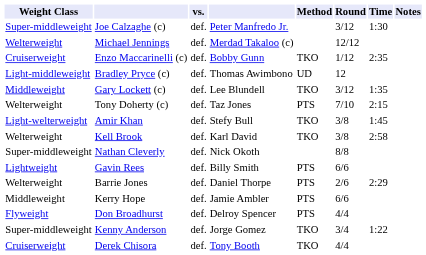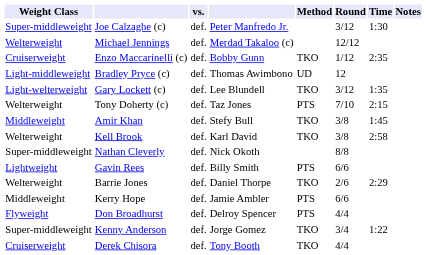 <table class="toccolours" style="font-size: 85%;">
 <tr>
 <th style="background:#e6e8fa; color:#000; text-align:center;">Weight Class</th>
 <th style="background:#e6e8fa; color:#000; text-align:center;"></th>
 <th style="background:#e6e8fa; color:#000; text-align:center;">vs.</th>
 <th style="background:#e6e8fa; color:#000; text-align:center;"></th>
 <th style="background:#e6e8fa; color:#000; text-align:center;">Method</th>
 <th style="background:#e6e8fa; color:#000; text-align:center;">Round</th>
 <th style="background:#e6e8fa; color:#000; text-align:center;">Time</th>
 <th style="background:#e6e8fa; color:#000; text-align:center;">Notes</th>
 </tr>
 <tr>
 <td><a href='#'>Super-middleweight</a></td>
 <td><a href='#'>Joe Calzaghe</a> (c)</td>
 <td>def.</td>
 <td><a href='#'>Peter Manfredo Jr.</a></td>
 <td></td>
 <td>3/12</td>
 <td>1:30</td>
 <td></td>
 </tr>
 <tr>
 <td><a href='#'>Welterweight</a></td>
 <td><a href='#'>Michael Jennings</a></td>
 <td>def.</td>
 <td><a href='#'>Merdad Takaloo</a> (c)</td>
 <td></td>
 <td>12/12</td>
 <td></td>
 <td></td>
 </tr>
 <tr>
 <td><a href='#'>Cruiserweight</a></td>
 <td><a href='#'>Enzo Maccarinelli</a> (c)</td>
 <td>def.</td>
 <td><a href='#'>Bobby Gunn</a></td>
 <td>TKO</td>
 <td>1/12</td>
 <td>2:35</td>
 <td></td>
 </tr>
 <tr>
 <td><a href='#'>Light-middleweight</a></td>
 <td><a href='#'>Bradley Pryce</a> (c)</td>
 <td>def.</td>
 <td>Thomas Awimbono</td>
 <td>UD</td>
 <td>12</td>
 <td></td>
 <td></td>
 </tr>
 <tr>
-<td><a href='#'>Middleweight</a></td>
+<td><a href='#'>Light-welterweight</a></td>
 <td><a href='#'>Gary Lockett</a> (c)</td>
 <td>def.</td>
 <td>Lee Blundell</td>
 <td>TKO</td>
 <td>3/12</td>
 <td>1:35</td>
 <td></td>
 </tr>
 <tr>
 <td>Welterweight</td>
 <td>Tony Doherty (c)</td>
 <td>def.</td>
 <td>Taz Jones</td>
 <td>PTS</td>
 <td>7/10</td>
 <td>2:15</td>
 <td></td>
 </tr>
 <tr>
-<td><a href='#'>Light-welterweight</a></td>
+<td><a href='#'>Middleweight</a></td>
 <td><a href='#'>Amir Khan</a></td>
 <td>def.</td>
 <td>Stefy Bull</td>
 <td>TKO</td>
 <td>3/8</td>
 <td>1:45</td>
 <td></td>
 </tr>
 <tr>
 <td>Welterweight</td>
 <td><a href='#'>Kell Brook</a></td>
 <td>def.</td>
 <td>Karl David</td>
 <td>TKO</td>
 <td>3/8</td>
 <td>2:58</td>
 <td></td>
 </tr>
 <tr>
 <td>Super-middleweight</td>
 <td><a href='#'>Nathan Cleverly</a></td>
 <td>def.</td>
 <td>Nick Okoth</td>
 <td></td>
 <td>8/8</td>
 <td></td>
 <td></td>
 </tr>
 <tr>
 <td><a href='#'>Lightweight</a></td>
 <td><a href='#'>Gavin Rees</a></td>
 <td>def.</td>
 <td>Billy Smith</td>
 <td>PTS</td>
 <td>6/6</td>
 <td></td>
 <td></td>
 </tr>
 <tr>
 <td>Welterweight</td>
 <td>Barrie Jones</td>
 <td>def.</td>
 <td>Daniel Thorpe</td>
-<td>PTS</td>
+<td>TKO</td>
 <td>2/6</td>
 <td>2:29</td>
 <td></td>
 </tr>
 <tr>
 <td>Middleweight</td>
 <td>Kerry Hope</td>
 <td>def.</td>
 <td>Jamie Ambler</td>
 <td>PTS</td>
 <td>6/6</td>
 <td></td>
 <td></td>
 </tr>
 <tr>
 <td><a href='#'>Flyweight</a></td>
 <td><a href='#'>Don Broadhurst</a></td>
 <td>def.</td>
 <td>Delroy Spencer</td>
 <td>PTS</td>
 <td>4/4</td>
 <td></td>
 <td></td>
 </tr>
 <tr>
 <td>Super-middleweight</td>
 <td><a href='#'>Kenny Anderson</a></td>
 <td>def.</td>
 <td>Jorge Gomez</td>
 <td>TKO</td>
 <td>3/4</td>
 <td>1:22</td>
 <td></td>
 </tr>
 <tr>
 <td><a href='#'>Cruiserweight</a></td>
 <td><a href='#'>Derek Chisora</a></td>
 <td>def.</td>
 <td><a href='#'>Tony Booth</a></td>
 <td>TKO</td>
 <td>4/4</td>
 <td></td>
 <td></td>
 </tr>
 </table>
